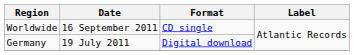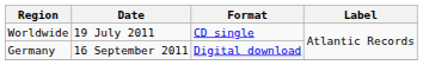 <table class=wikitable>
 <tr>
 <th>Region</th>
 <th>Date</th>
 <th>Format</th>
 <th>Label</th>
 </tr>
 <tr>
 <td>Worldwide</td>
-<td>16 September 2011</td>
+<td>19 July 2011</td>
 <td><a href='#'>CD single</a></td>
 <td rowspan="2">Atlantic Records</td>
 </tr>
 <tr>
 <td>Germany</td>
-<td>19 July 2011</td>
+<td>16 September 2011</td>
 <td><a href='#'>Digital download</a></td>
 </tr>
 <tr>
 </tr>
 </table>
